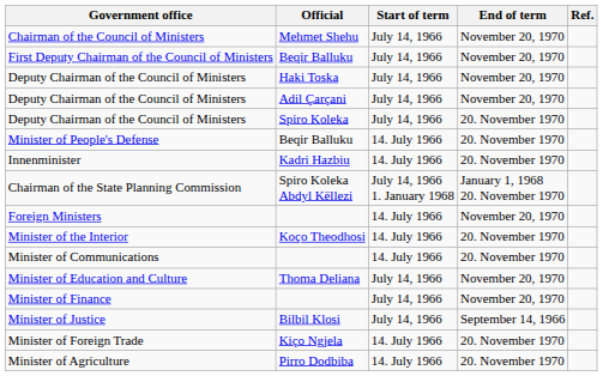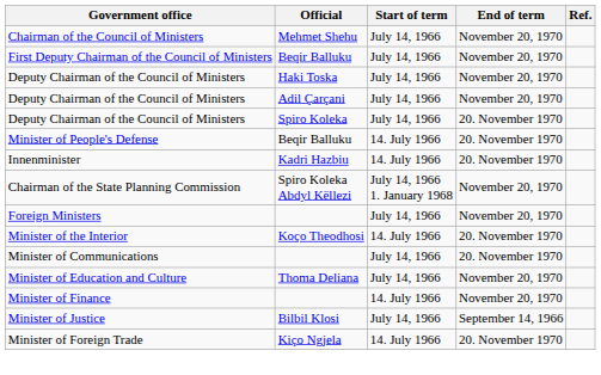 <table class="wikitable">
 <tr>
 <th>Government office</th>
 <th>Official</th>
 <th>Start of term</th>
 <th>End of term</th>
 <th>Ref.</th>
 </tr>
 <tr>
 <td><a href='#'>Chairman of the Council of Ministers</a></td>
 <td><a href='#'>Mehmet Shehu</a></td>
 <td>July 14, 1966</td>
 <td>November 20, 1970</td>
 <td></td>
 </tr>
 <tr>
 <td><a href='#'>First Deputy Chairman of the Council of Ministers</a></td>
 <td><a href='#'>Beqir Balluku</a></td>
 <td>July 14, 1966</td>
 <td>November 20, 1970</td>
 <td></td>
 </tr>
 <tr>
 <td>Deputy Chairman of the Council of Ministers</td>
 <td><a href='#'>Haki Toska</a></td>
 <td>July 14, 1966</td>
 <td>November 20, 1970</td>
 <td></td>
 </tr>
 <tr>
 <td>Deputy Chairman of the Council of Ministers</td>
 <td><a href='#'>Adil Çarçani</a></td>
 <td>July 14, 1966</td>
 <td>November 20, 1970</td>
 <td></td>
 </tr>
 <tr>
 <td>Deputy Chairman of the Council of Ministers</td>
 <td><a href='#'>Spiro Koleka</a></td>
 <td>July 14, 1966</td>
 <td>20. November 1970</td>
 <td></td>
 </tr>
 <tr>
 <td><a href='#'>Minister of People's Defense</a></td>
 <td>Beqir Balluku</td>
 <td>14. July 1966</td>
 <td>20. November 1970</td>
 <td></td>
 </tr>
 <tr>
 <td>Innenminister</td>
 <td><a href='#'>Kadri Hazbiu</a></td>
 <td>14. July 1966</td>
 <td>20. November 1970</td>
 <td></td>
 </tr>
 <tr>
 <td>Chairman of the State Planning Commission</td>
 <td>Spiro Koleka<br><a href='#'>Abdyl Këllezi</a></td>
 <td>July 14, 1966<br>1. January 1968</td>
-<td>January 1, 1968<br>20. November 1970</td>
+<td>November 20, 1970</td>
 <td><br></td>
 </tr>
 <tr>
 <td><a href='#'>Foreign Ministers</a></td>
 <td></td>
-<td>14. July 1966</td>
+<td>July 14, 1966</td>
 <td>November 20, 1970</td>
 <td></td>
 </tr>
 <tr>
 <td><a href='#'>Minister of the Interior</a></td>
 <td><a href='#'>Koço Theodhosi</a></td>
 <td>14. July 1966</td>
 <td>20. November 1970</td>
 <td></td>
 </tr>
 <tr>
 <td>Minister of Communications</td>
 <td></td>
-<td>14. July 1966</td>
+<td>July 14, 1966</td>
 <td>20. November 1970</td>
 <td></td>
 </tr>
 <tr>
 <td><a href='#'>Minister of Education and Culture</a></td>
 <td><a href='#'>Thoma Deliana</a></td>
 <td>July 14, 1966</td>
 <td>November 20, 1970</td>
 <td></td>
 </tr>
 <tr>
 <td><a href='#'>Minister of Finance</a></td>
 <td></td>
-<td>July 14, 1966</td>
+<td>14. July 1966</td>
 <td>November 20, 1970</td>
 <td></td>
 </tr>
 <tr>
 <td><a href='#'>Minister of Justice</a></td>
 <td><a href='#'>Bilbil Klosi</a></td>
 <td>July 14, 1966</td>
 <td>September 14, 1966</td>
 <td> </td>
 </tr>
 <tr>
 <td>Minister of Foreign Trade</td>
 <td><a href='#'>Kiço Ngjela</a></td>
 <td>14. July 1966</td>
 <td>20. November 1970</td>
 <td></td>
 </tr>
-<tr>
-<td>Minister of Agriculture</td>
-<td><a href='#'>Pirro Dodbiba</a></td>
-<td>14. July 1966</td>
-<td>20. November 1970</td>
-<td></td>
-</tr>
 </table>
